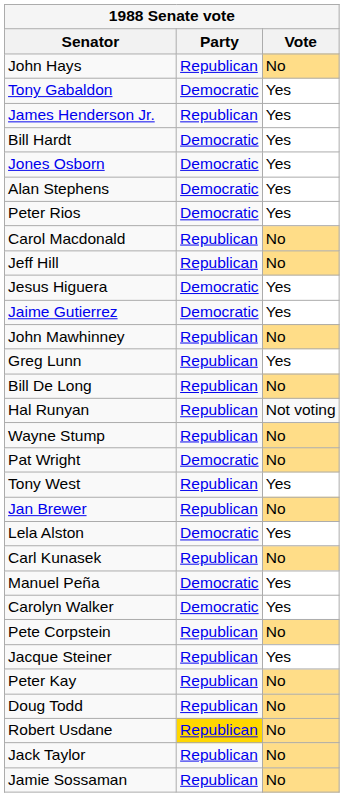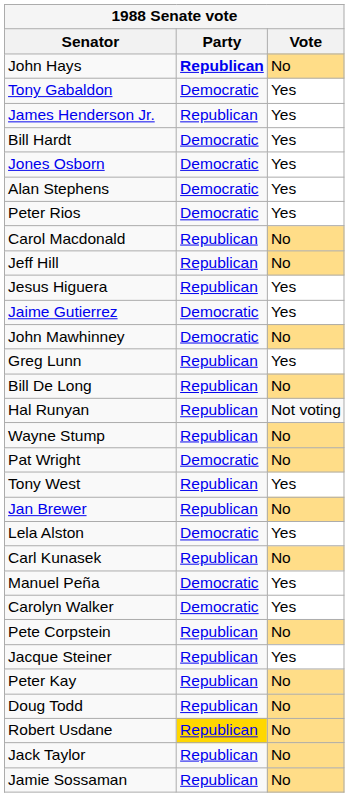 <table class="wikitable sortable">
 <tr>
 <th colspan=4 style="background:#f5f5f5">1988 Senate vote</th>
 </tr>
 <tr>
 <th scope="col" style="width: 170px;">Senator</th>
 <th>Party</th>
 <th>Vote</th>
 </tr>
 <tr>
 <td>John Hays</td>
-<td><a href='#'>Republican</a></td>
+<td><strong><a href='#'>Republican</a></strong></td>
 <td style="background:#ffdd88;">No</td>
 </tr>
 <tr>
 <td><a href='#'>Tony Gabaldon</a></td>
 <td><a href='#'>Democratic</a></td>
 <td style="background:#fff;">Yes</td>
 </tr>
 <tr>
 <td><a href='#'>James Henderson Jr.</a></td>
 <td><a href='#'>Republican</a></td>
 <td style="background:#fff;">Yes</td>
 </tr>
 <tr>
 <td>Bill Hardt</td>
 <td><a href='#'>Democratic</a></td>
 <td style="background:#fff;">Yes</td>
 </tr>
 <tr>
 <td><a href='#'>Jones Osborn</a></td>
 <td><a href='#'>Democratic</a></td>
 <td style="background:#fff;">Yes</td>
 </tr>
 <tr>
 <td>Alan Stephens</td>
 <td><a href='#'>Democratic</a></td>
 <td style="background:#fff;">Yes</td>
 </tr>
 <tr>
 <td>Peter Rios</td>
 <td><a href='#'>Democratic</a></td>
 <td style="background:#fff;">Yes</td>
 </tr>
 <tr>
 <td>Carol Macdonald</td>
 <td><a href='#'>Republican</a></td>
 <td style="background:#ffdd88;">No</td>
 </tr>
 <tr>
 <td>Jeff Hill</td>
 <td><a href='#'>Republican</a></td>
 <td style="background:#ffdd88;">No</td>
 </tr>
 <tr>
 <td>Jesus Higuera</td>
-<td><a href='#'>Democratic</a></td>
+<td><a href='#'>Republican</a></td>
 <td style="background:#fff;">Yes</td>
 </tr>
 <tr>
 <td><a href='#'>Jaime Gutierrez</a></td>
 <td><a href='#'>Democratic</a></td>
 <td style="background:#fff;">Yes</td>
 </tr>
 <tr>
 <td>John Mawhinney</td>
-<td><a href='#'>Republican</a></td>
+<td><a href='#'>Democratic</a></td>
 <td style="background:#ffdd88;">No</td>
 </tr>
 <tr>
 <td>Greg Lunn</td>
 <td><a href='#'>Republican</a></td>
 <td style="background:#fff;">Yes</td>
 </tr>
 <tr>
 <td>Bill De Long</td>
 <td><a href='#'>Republican</a></td>
 <td style="background:#ffdd88;">No</td>
 </tr>
 <tr>
 <td>Hal Runyan</td>
 <td><a href='#'>Republican</a></td>
 <td>Not voting</td>
 </tr>
 <tr>
 <td>Wayne Stump</td>
 <td><a href='#'>Republican</a></td>
 <td style="background:#ffdd88;">No</td>
 </tr>
 <tr>
 <td>Pat Wright</td>
 <td><a href='#'>Democratic</a></td>
 <td style="background:#ffdd88;">No</td>
 </tr>
 <tr>
 <td>Tony West</td>
 <td><a href='#'>Republican</a></td>
 <td style="background:#fff;">Yes</td>
 </tr>
 <tr>
 <td><a href='#'>Jan Brewer</a></td>
 <td><a href='#'>Republican</a></td>
 <td style="background:#ffdd88;">No</td>
 </tr>
 <tr>
 <td>Lela Alston</td>
 <td><a href='#'>Democratic</a></td>
 <td style="background:#fff;">Yes</td>
 </tr>
 <tr>
 <td>Carl Kunasek</td>
 <td><a href='#'>Republican</a></td>
 <td style="background:#ffdd88;">No</td>
 </tr>
 <tr>
 <td>Manuel Peña</td>
 <td><a href='#'>Democratic</a></td>
 <td style="background:#fff;">Yes</td>
 </tr>
 <tr>
 <td>Carolyn Walker</td>
 <td><a href='#'>Democratic</a></td>
 <td style="background:#fff;">Yes</td>
 </tr>
 <tr>
 <td>Pete Corpstein</td>
 <td><a href='#'>Republican</a></td>
 <td style="background:#ffdd88;">No</td>
 </tr>
 <tr>
 <td>Jacque Steiner</td>
 <td><a href='#'>Republican</a></td>
 <td style="background:#fff;">Yes</td>
 </tr>
 <tr>
 <td>Peter Kay</td>
 <td><a href='#'>Republican</a></td>
 <td style="background:#ffdd88;">No</td>
 </tr>
 <tr>
 <td>Doug Todd</td>
 <td><a href='#'>Republican</a></td>
 <td style="background:#ffdd88;">No</td>
 </tr>
 <tr>
 <td>Robert Usdane</td>
 <td style="background: gold;"><a href='#'>Republican</a></td>
 <td style="background:#ffdd88;">No</td>
 </tr>
 <tr>
 <td>Jack Taylor</td>
 <td><a href='#'>Republican</a></td>
 <td style="background:#ffdd88;">No</td>
 </tr>
 <tr>
 <td>Jamie Sossaman</td>
 <td><a href='#'>Republican</a></td>
 <td style="background:#ffdd88;">No</td>
 </tr>
 </table>
